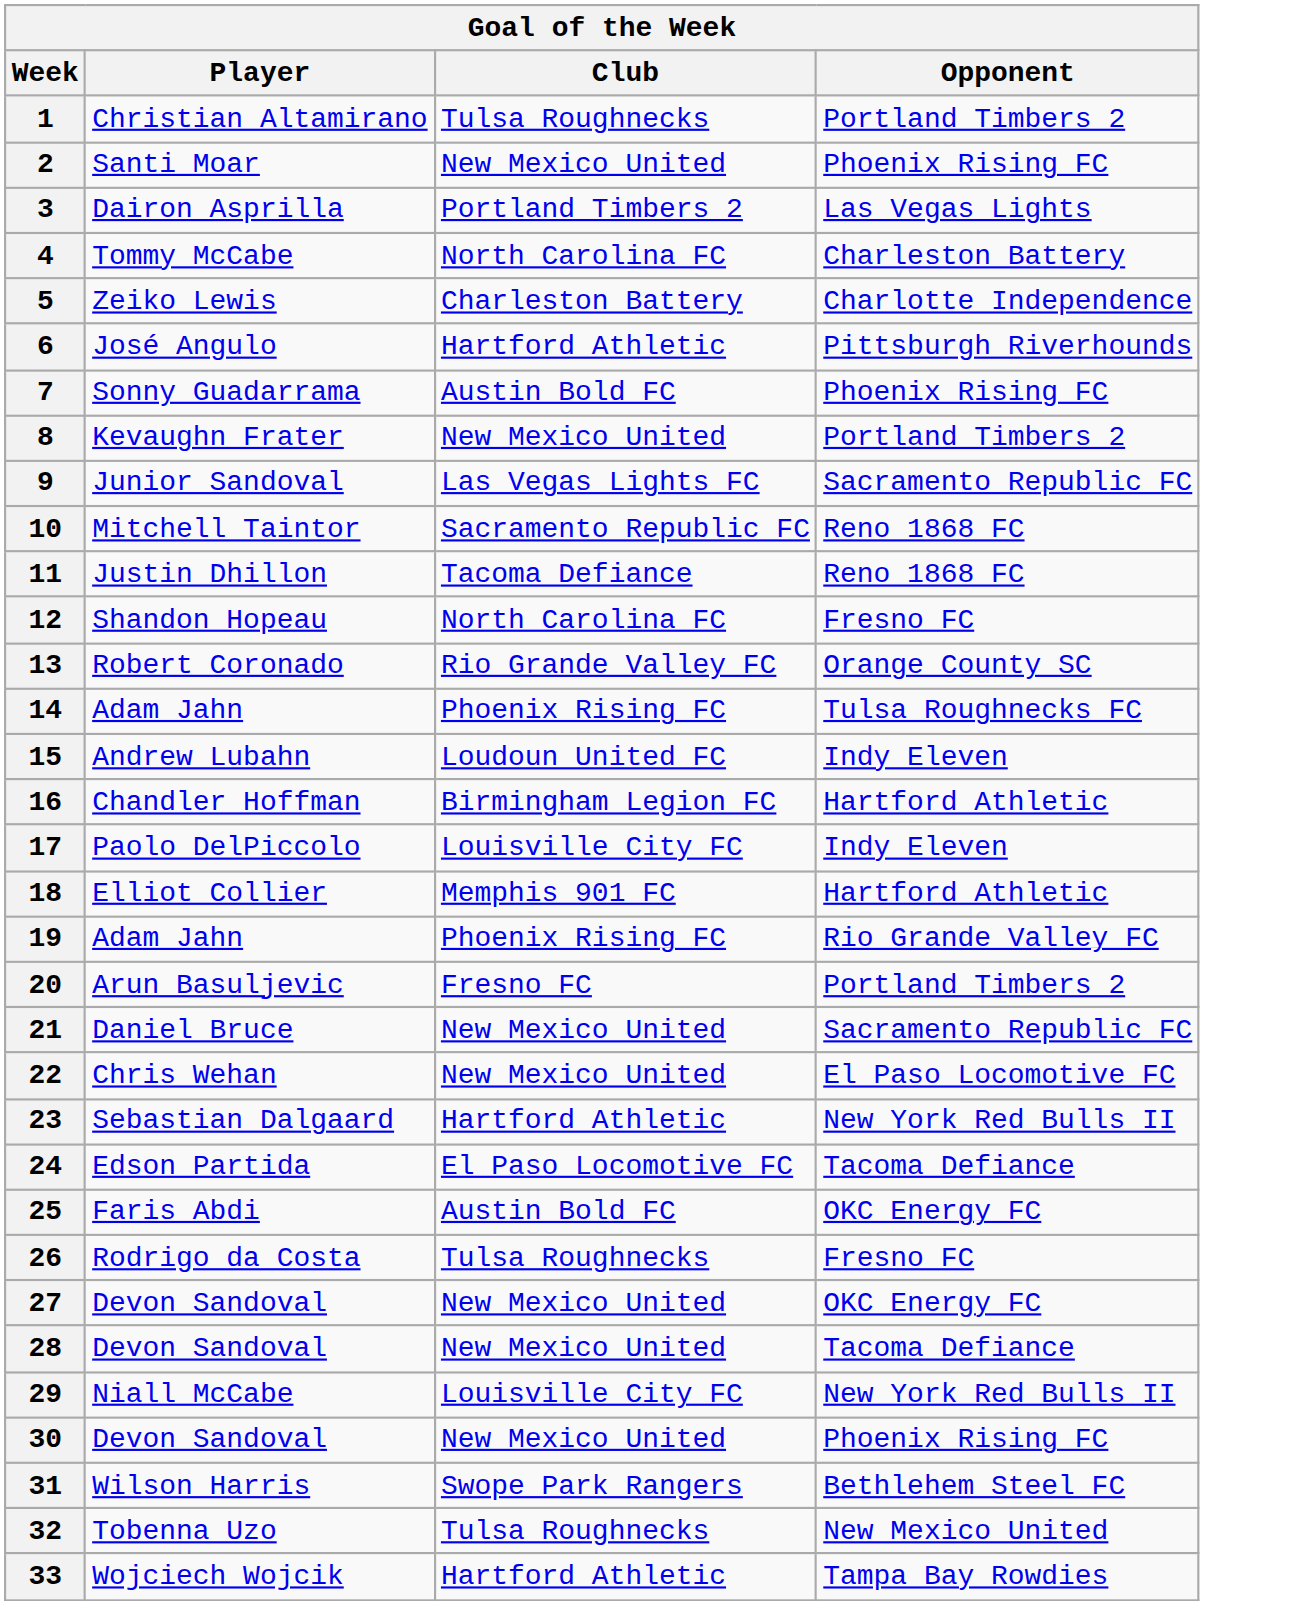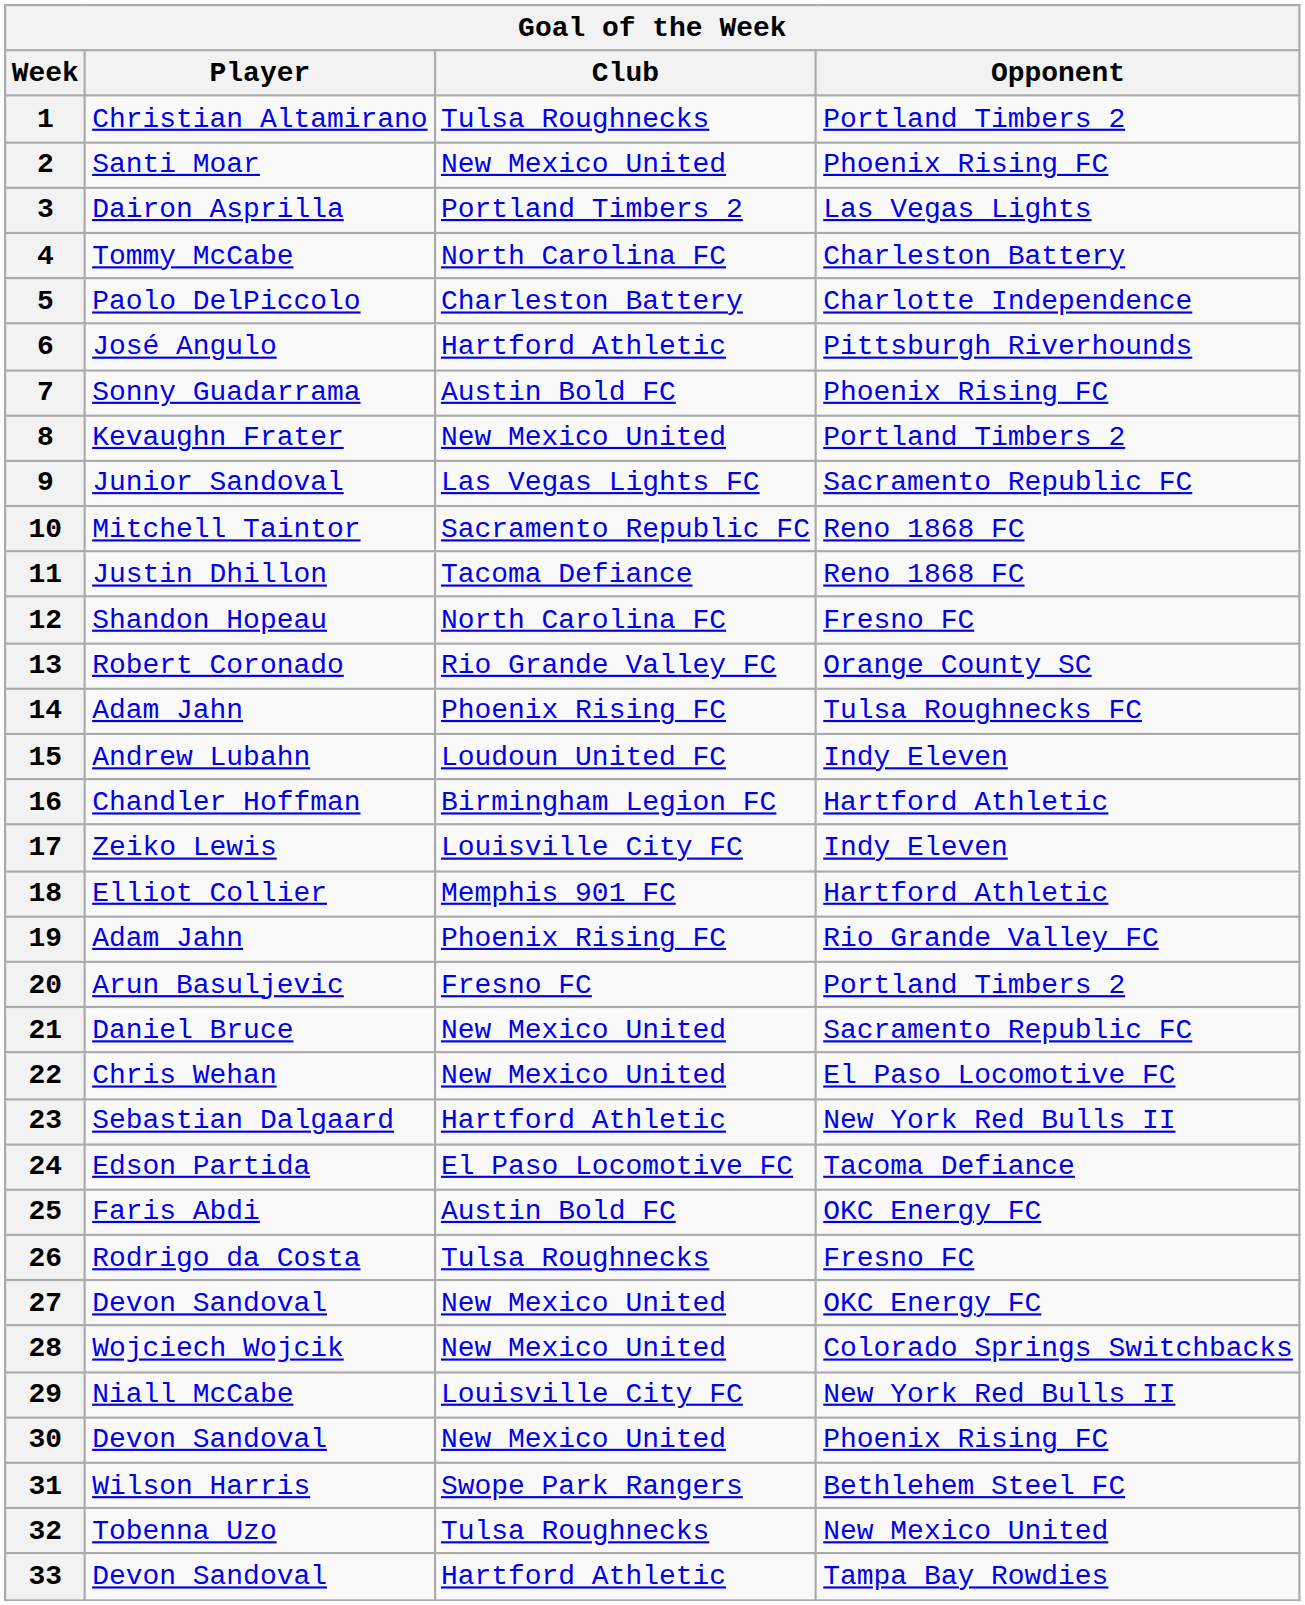 <table class="wikitable collapsible collapsed">
 <tr>
 <th colspan=4>Goal of the Week</th>
 </tr>
 <tr>
 <th>Week</th>
 <th>Player</th>
 <th>Club</th>
 <th>Opponent</th>
 </tr>
 <tr>
 <th>1</th>
 <td> <a href='#'>Christian Altamirano</a></td>
 <td><a href='#'>Tulsa Roughnecks</a></td>
 <td><a href='#'>Portland Timbers 2</a></td>
 </tr>
 <tr>
 <th>2</th>
 <td> <a href='#'>Santi Moar</a></td>
 <td><a href='#'>New Mexico United</a></td>
 <td><a href='#'>Phoenix Rising FC</a></td>
 </tr>
 <tr>
 <th>3</th>
 <td> <a href='#'>Dairon Asprilla</a></td>
 <td><a href='#'>Portland Timbers 2</a></td>
 <td><a href='#'>Las Vegas Lights</a></td>
 </tr>
 <tr>
 <th>4</th>
 <td> <a href='#'>Tommy McCabe</a></td>
 <td><a href='#'>North Carolina FC</a></td>
 <td><a href='#'>Charleston Battery</a></td>
 </tr>
 <tr>
 <th>5</th>
-<td> <a href='#'>Zeiko Lewis</a></td>
+<td> <a href='#'>Paolo DelPiccolo</a></td>
 <td><a href='#'>Charleston Battery</a></td>
 <td><a href='#'>Charlotte Independence</a></td>
 </tr>
 <tr>
 <th>6</th>
 <td> <a href='#'>José Angulo</a></td>
 <td><a href='#'>Hartford Athletic</a></td>
 <td><a href='#'>Pittsburgh Riverhounds</a></td>
 </tr>
 <tr>
 <th>7</th>
 <td> <a href='#'>Sonny Guadarrama</a></td>
 <td><a href='#'>Austin Bold FC</a></td>
 <td><a href='#'>Phoenix Rising FC</a></td>
 </tr>
 <tr>
 <th>8</th>
 <td> <a href='#'>Kevaughn Frater</a></td>
 <td><a href='#'>New Mexico United</a></td>
 <td><a href='#'>Portland Timbers 2</a></td>
 </tr>
 <tr>
 <th>9</th>
 <td> <a href='#'>Junior Sandoval</a></td>
 <td><a href='#'>Las Vegas Lights FC</a></td>
 <td><a href='#'>Sacramento Republic FC</a></td>
 </tr>
 <tr>
 <th>10</th>
 <td> <a href='#'>Mitchell Taintor</a></td>
 <td><a href='#'>Sacramento Republic FC</a></td>
 <td><a href='#'>Reno 1868 FC</a></td>
 </tr>
 <tr>
 <th>11</th>
 <td> <a href='#'>Justin Dhillon</a></td>
 <td><a href='#'>Tacoma Defiance</a></td>
 <td><a href='#'>Reno 1868 FC</a></td>
 </tr>
 <tr>
 <th>12</th>
 <td> <a href='#'>Shandon Hopeau</a></td>
 <td><a href='#'>North Carolina FC</a></td>
 <td><a href='#'>Fresno FC</a></td>
 </tr>
 <tr>
 <th>13</th>
 <td> <a href='#'>Robert Coronado</a></td>
 <td><a href='#'>Rio Grande Valley FC</a></td>
 <td><a href='#'>Orange County SC</a></td>
 </tr>
 <tr>
 <th>14</th>
 <td> <a href='#'>Adam Jahn</a></td>
 <td><a href='#'>Phoenix Rising FC</a></td>
 <td><a href='#'>Tulsa Roughnecks FC</a></td>
 </tr>
 <tr>
 <th>15</th>
 <td> <a href='#'>Andrew Lubahn</a></td>
 <td><a href='#'>Loudoun United FC</a></td>
 <td><a href='#'>Indy Eleven</a></td>
 </tr>
 <tr>
 <th>16</th>
 <td> <a href='#'>Chandler Hoffman</a></td>
 <td><a href='#'>Birmingham Legion FC</a></td>
 <td><a href='#'>Hartford Athletic</a></td>
 </tr>
 <tr>
 <th>17</th>
-<td> <a href='#'>Paolo DelPiccolo</a></td>
+<td> <a href='#'>Zeiko Lewis</a></td>
 <td><a href='#'>Louisville City FC</a></td>
 <td><a href='#'>Indy Eleven</a></td>
 </tr>
 <tr>
 <th>18</th>
 <td> <a href='#'>Elliot Collier</a></td>
 <td><a href='#'>Memphis 901 FC</a></td>
 <td><a href='#'>Hartford Athletic</a></td>
 </tr>
 <tr>
 <th>19</th>
 <td> <a href='#'>Adam Jahn</a></td>
 <td><a href='#'>Phoenix Rising FC</a></td>
 <td><a href='#'>Rio Grande Valley FC</a></td>
 </tr>
 <tr>
 <th>20</th>
 <td> <a href='#'>Arun Basuljevic</a></td>
 <td><a href='#'>Fresno FC</a></td>
 <td><a href='#'>Portland Timbers 2</a></td>
 </tr>
 <tr>
 <th>21</th>
 <td> <a href='#'>Daniel Bruce</a></td>
 <td><a href='#'>New Mexico United</a></td>
 <td><a href='#'>Sacramento Republic FC</a></td>
 </tr>
 <tr>
 <th>22</th>
 <td> <a href='#'>Chris Wehan</a></td>
 <td><a href='#'>New Mexico United</a></td>
 <td><a href='#'>El Paso Locomotive FC</a></td>
 </tr>
 <tr>
 <th>23</th>
 <td> <a href='#'>Sebastian Dalgaard</a></td>
 <td><a href='#'>Hartford Athletic</a></td>
 <td><a href='#'>New York Red Bulls II</a></td>
 </tr>
 <tr>
 <th>24</th>
 <td> <a href='#'>Edson Partida</a></td>
 <td><a href='#'>El Paso Locomotive FC</a></td>
 <td><a href='#'>Tacoma Defiance</a></td>
 </tr>
 <tr>
 <th>25</th>
 <td> <a href='#'>Faris Abdi</a></td>
 <td><a href='#'>Austin Bold FC</a></td>
 <td><a href='#'>OKC Energy FC</a></td>
 </tr>
 <tr>
 <th>26</th>
 <td> <a href='#'>Rodrigo da Costa</a></td>
 <td><a href='#'>Tulsa Roughnecks</a></td>
 <td><a href='#'>Fresno FC</a></td>
 </tr>
 <tr>
 <th>27</th>
 <td> <a href='#'>Devon Sandoval</a></td>
 <td><a href='#'>New Mexico United</a></td>
 <td><a href='#'>OKC Energy FC</a></td>
 </tr>
 <tr>
 <th>28</th>
-<td> <a href='#'>Devon Sandoval</a></td>
+<td> <a href='#'>Wojciech Wojcik</a></td>
 <td><a href='#'>New Mexico United</a></td>
-<td><a href='#'>Tacoma Defiance</a></td>
+<td><a href='#'>Colorado Springs Switchbacks</a></td>
 </tr>
 <tr>
 <th>29</th>
 <td> <a href='#'>Niall McCabe</a></td>
 <td><a href='#'>Louisville City FC</a></td>
 <td><a href='#'>New York Red Bulls II</a></td>
 </tr>
 <tr>
 <th>30</th>
 <td> <a href='#'>Devon Sandoval</a></td>
 <td><a href='#'>New Mexico United</a></td>
 <td><a href='#'>Phoenix Rising FC</a></td>
 </tr>
 <tr>
 <th>31</th>
 <td> <a href='#'>Wilson Harris</a></td>
 <td><a href='#'>Swope Park Rangers</a></td>
 <td><a href='#'>Bethlehem Steel FC</a></td>
 </tr>
 <tr>
 <th>32</th>
 <td> <a href='#'>Tobenna Uzo</a></td>
 <td><a href='#'>Tulsa Roughnecks</a></td>
 <td><a href='#'>New Mexico United</a></td>
 </tr>
 <tr>
 <th>33</th>
-<td> <a href='#'>Wojciech Wojcik</a></td>
+<td> <a href='#'>Devon Sandoval</a></td>
 <td><a href='#'>Hartford Athletic</a></td>
 <td><a href='#'>Tampa Bay Rowdies</a></td>
 </tr>
 </table>
